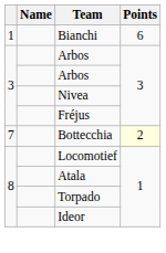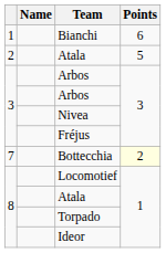 <table class="wikitable">
 <tr>
 <th></th>
 <th>Name</th>
 <th>Team</th>
 <th>Points</th>
 </tr>
 <tr>
 <td>1</td>
 <td></td>
 <td>Bianchi</td>
 <td style="text-align:center">6</td>
+</tr>
+<tr>
+<td>2</td>
+<td></td>
+<td>Atala</td>
+<td style="text-align:center">5</td>
 </tr>
 <tr>
 <td rowspan="4">3</td>
 <td></td>
 <td>Arbos</td>
 <td style="text-align:center" rowspan="4">3</td>
 </tr>
 <tr>
 <td></td>
 <td>Arbos</td>
 </tr>
 <tr>
 <td></td>
 <td>Nivea</td>
 </tr>
 <tr>
 <td></td>
 <td>Fréjus</td>
 </tr>
 <tr>
 <td>7</td>
 <td></td>
 <td>Bottecchia</td>
 <td style="background: lightyellow; text-align:center">2</td>
 </tr>
 <tr>
 <td rowspan="4">8</td>
 <td></td>
 <td>Locomotief</td>
 <td style="text-align:center" rowspan="4">1</td>
 </tr>
 <tr>
 <td></td>
 <td>Atala</td>
 </tr>
 <tr>
 <td></td>
 <td>Torpado</td>
 </tr>
 <tr>
 <td></td>
 <td>Ideor</td>
 </tr>
 </table>
